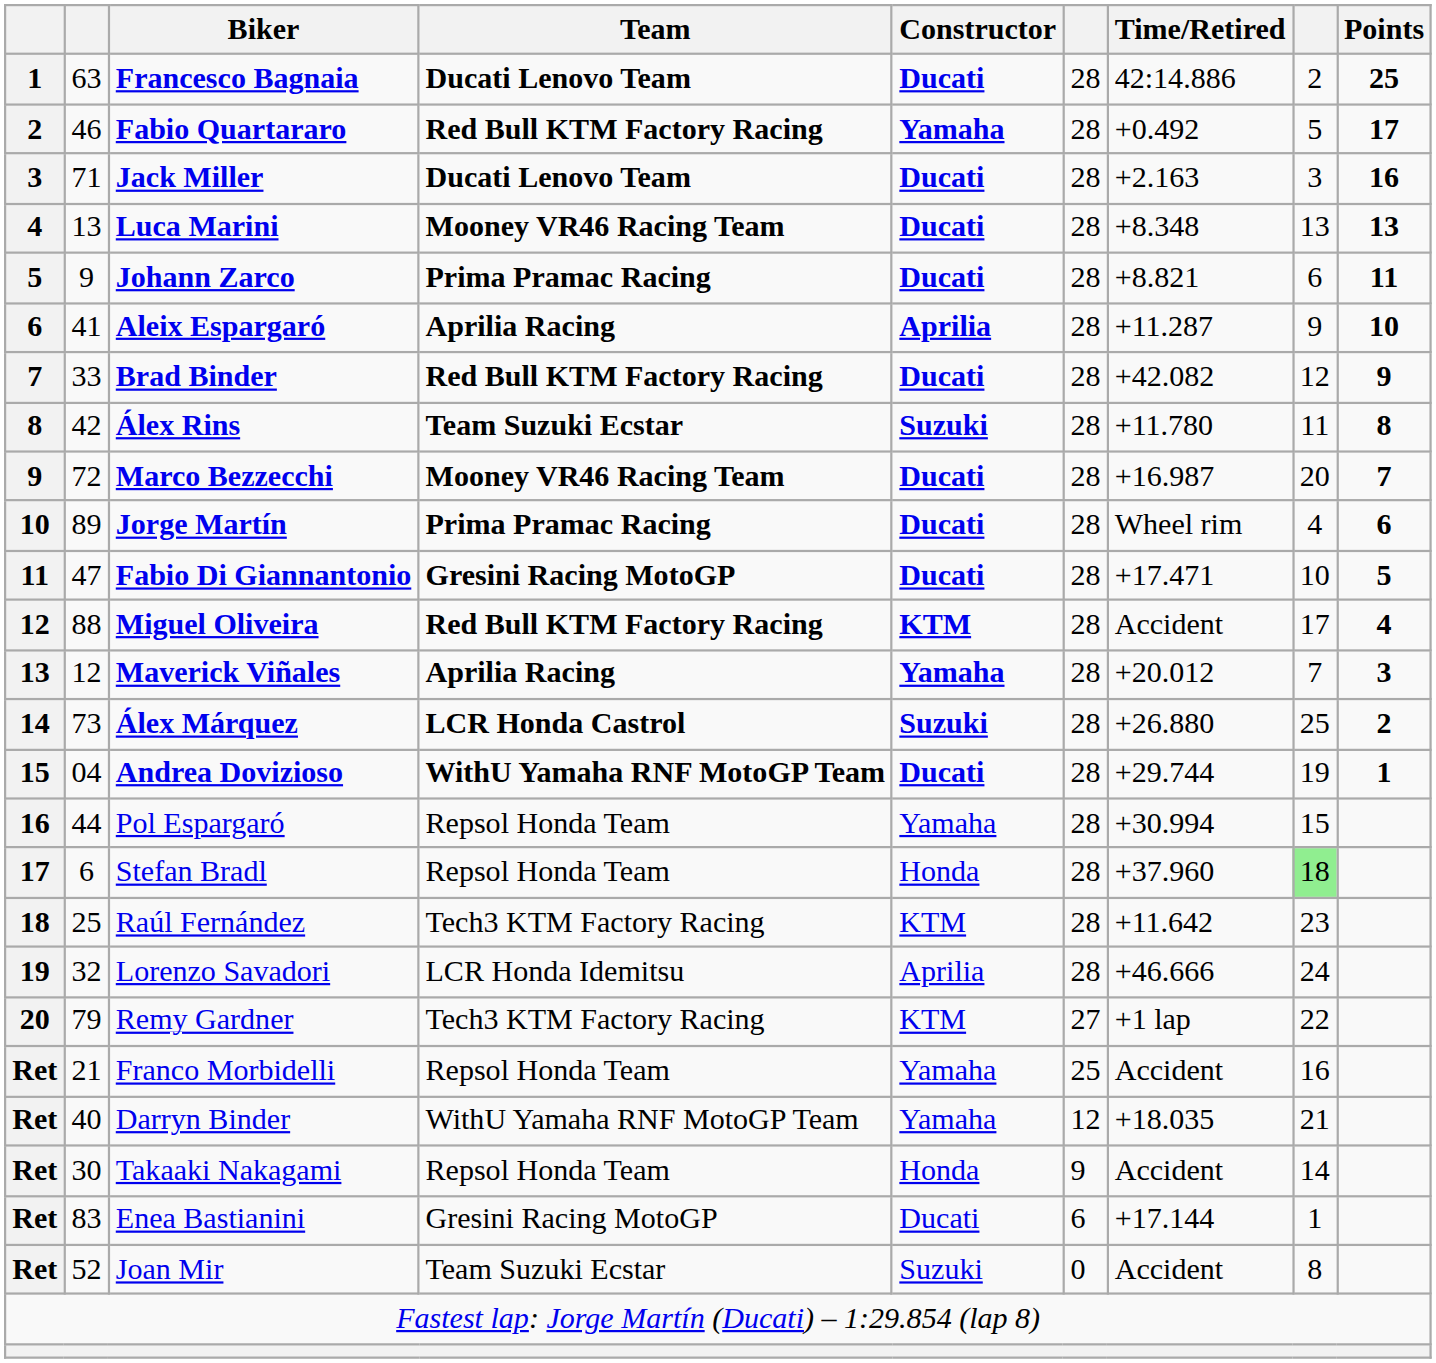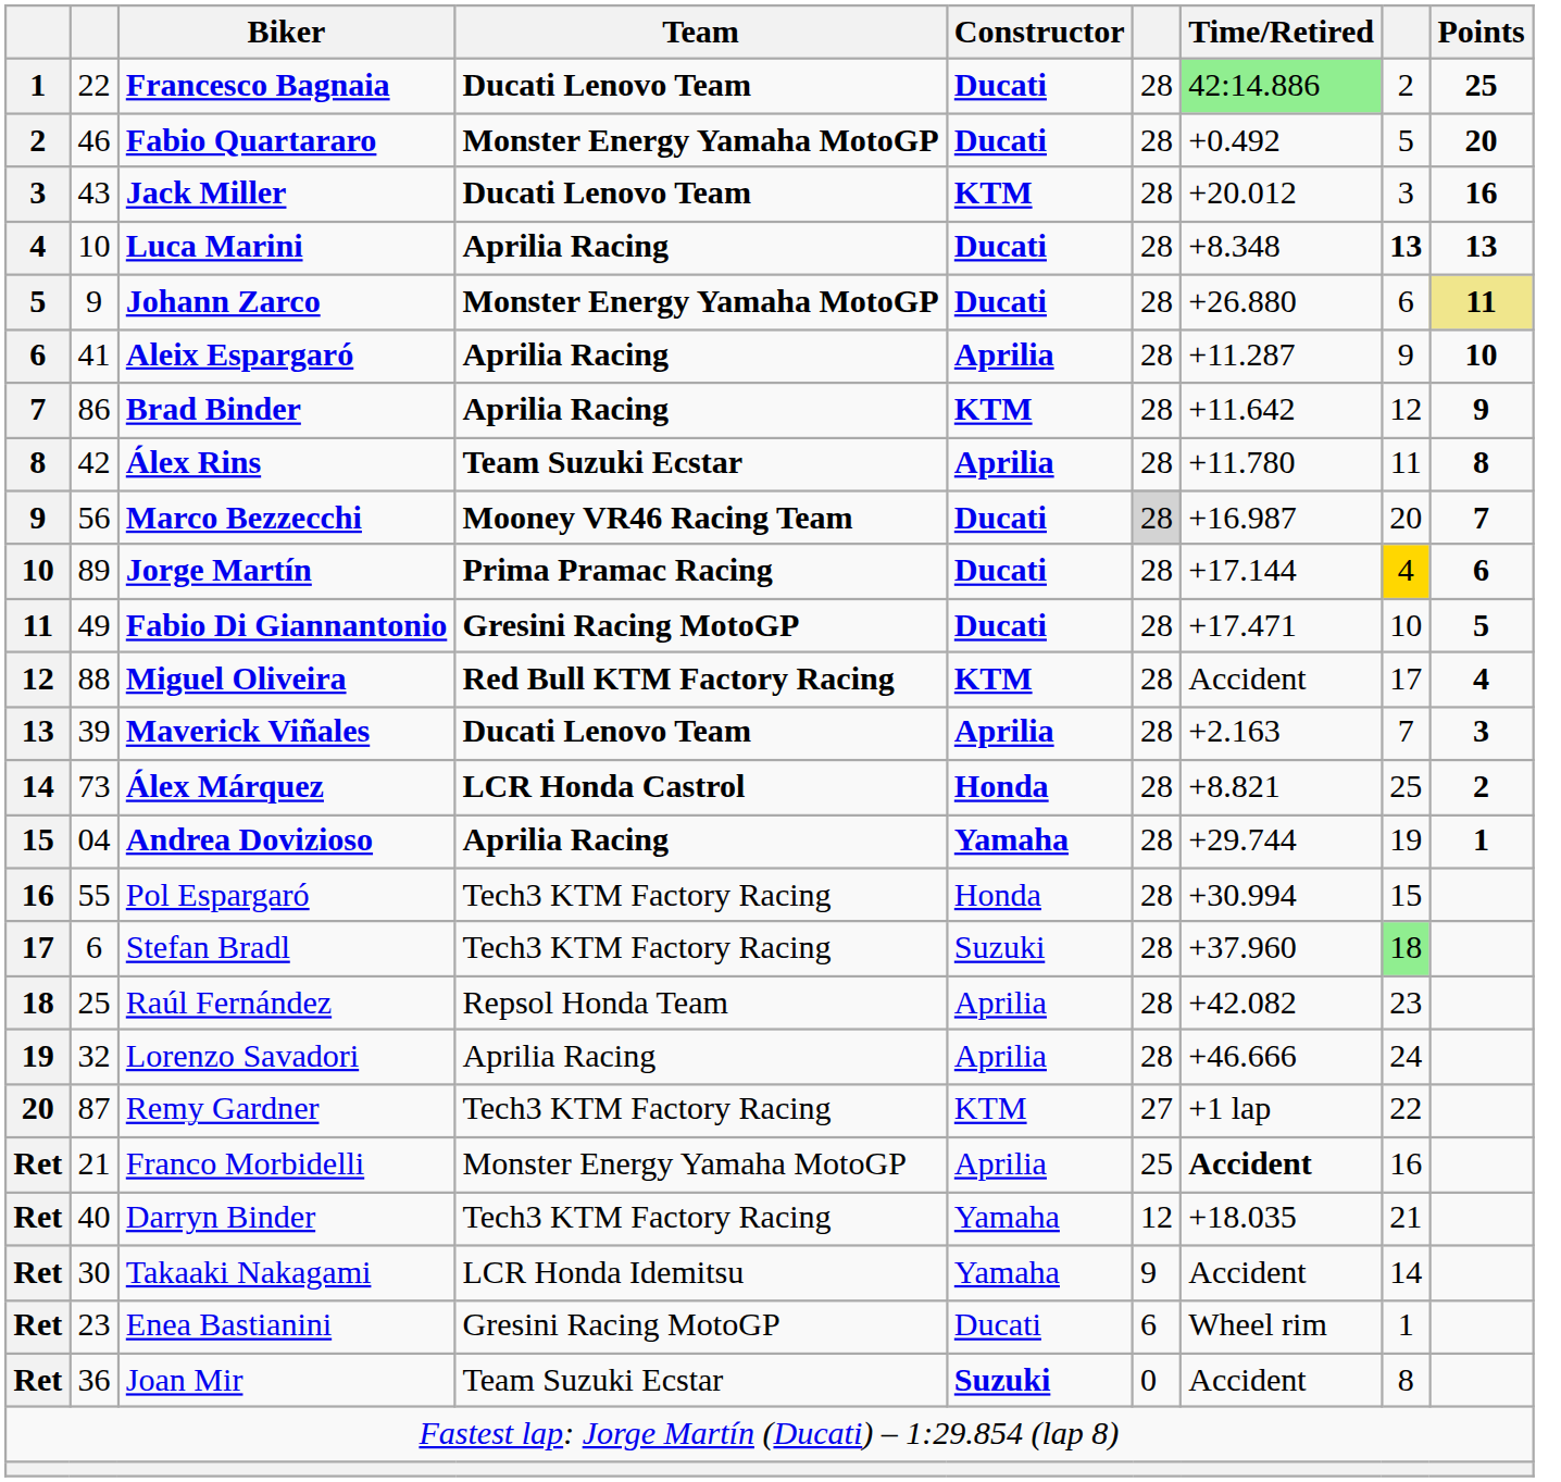 <table class="wikitable sortable" style="font-size: 85%;">
 <tr>
 <th scope="col"></th>
 <th scope="col"></th>
 <th scope="col">Biker</th>
 <th scope="col">Team</th>
 <th scope="col">Constructor</th>
 <th scope="col" class="unsortable"></th>
 <th scope="col" class="unsortable">Time/Retired</th>
 <th scope="col"></th>
 <th scope="col">Points</th>
 </tr>
 <tr>
 <th scope="row">1</th>
-<td align="center">63</td>
+<td align="center">22</td>
 <td> <strong><a href='#'>Francesco Bagnaia</a></strong></td>
 <td><strong>Ducati Lenovo Team</strong></td>
 <td><strong><a href='#'>Ducati</a></strong></td>
 <td>28</td>
-<td>42:14.886</td>
+<td style="background: lightgreen;">42:14.886</td>
 <td align="center">2</td>
 <td align="center"><strong>25</strong></td>
 </tr>
 <tr>
 <th scope="row">2</th>
 <td align="center">46</td>
 <td> <strong><a href='#'>Fabio Quartararo</a></strong></td>
-<td><strong>Red Bull KTM Factory Racing</strong></td>
-<td><strong><a href='#'>Yamaha</a></strong></td>
+<td><strong>Monster Energy Yamaha MotoGP</strong></td>
+<td><strong><a href='#'>Ducati</a></strong></td>
 <td>28</td>
 <td>+0.492</td>
 <td align="center">5</td>
-<td align="center"><strong>17</strong></td>
+<td align="center"><strong>20</strong></td>
 </tr>
 <tr>
 <th scope="row">3</th>
-<td align="center">71</td>
+<td align="center">43</td>
 <td> <strong><a href='#'>Jack Miller</a></strong></td>
 <td><strong>Ducati Lenovo Team</strong></td>
-<td><strong><a href='#'>Ducati</a></strong></td>
+<td><strong><a href='#'>KTM</a></strong></td>
 <td>28</td>
-<td>+2.163</td>
+<td>+20.012</td>
 <td align="center">3</td>
 <td align="center"><strong>16</strong></td>
 </tr>
 <tr>
 <th scope="row">4</th>
-<td align="center">13</td>
+<td align="center">10</td>
 <td> <strong><a href='#'>Luca Marini</a></strong></td>
-<td><strong>Mooney VR46 Racing Team</strong></td>
+<td><strong>Aprilia Racing</strong></td>
 <td><strong><a href='#'>Ducati</a></strong></td>
 <td>28</td>
 <td>+8.348</td>
-<td align="center">13</td>
+<td align="center"><strong>13</strong></td>
 <td align="center"><strong>13</strong></td>
 </tr>
 <tr>
 <th scope="row">5</th>
 <td align="center">9</td>
 <td> <strong><a href='#'>Johann Zarco</a></strong></td>
-<td><strong>Prima Pramac Racing</strong></td>
+<td><strong>Monster Energy Yamaha MotoGP</strong></td>
 <td><strong><a href='#'>Ducati</a></strong></td>
 <td>28</td>
-<td>+8.821</td>
+<td>+26.880</td>
 <td align="center">6</td>
-<td align="center"><strong>11</strong></td>
+<td align="center" style="background: khaki;"><strong>11</strong></td>
 </tr>
 <tr>
 <th scope="row">6</th>
 <td align="center">41</td>
 <td> <strong><a href='#'>Aleix Espargaró</a></strong></td>
 <td><strong>Aprilia Racing</strong></td>
 <td><strong><a href='#'>Aprilia</a></strong></td>
 <td>28</td>
 <td>+11.287</td>
 <td align="center">9</td>
 <td align="center"><strong>10</strong></td>
 </tr>
 <tr>
 <th scope="row">7</th>
-<td align="center">33</td>
+<td align="center">86</td>
 <td> <strong><a href='#'>Brad Binder</a></strong></td>
-<td><strong>Red Bull KTM Factory Racing</strong></td>
-<td><strong><a href='#'>Ducati</a></strong></td>
+<td><strong>Aprilia Racing</strong></td>
+<td><strong><a href='#'>KTM</a></strong></td>
 <td>28</td>
-<td>+42.082</td>
+<td>+11.642</td>
 <td align="center">12</td>
 <td align="center"><strong>9</strong></td>
 </tr>
 <tr>
 <th scope="row">8</th>
 <td align="center">42</td>
 <td> <strong><a href='#'>Álex Rins</a></strong></td>
 <td><strong>Team Suzuki Ecstar</strong></td>
-<td><strong><a href='#'>Suzuki</a></strong></td>
+<td><strong><a href='#'>Aprilia</a></strong></td>
 <td>28</td>
 <td>+11.780</td>
 <td align="center">11</td>
 <td align="center"><strong>8</strong></td>
 </tr>
 <tr>
 <th scope="row">9</th>
-<td align="center">72</td>
+<td align="center">56</td>
 <td> <strong><a href='#'>Marco Bezzecchi</a></strong></td>
 <td><strong>Mooney VR46 Racing Team</strong></td>
 <td><strong><a href='#'>Ducati</a></strong></td>
-<td>28</td>
+<td style="background: lightgrey;">28</td>
 <td>+16.987</td>
 <td align="center">20</td>
 <td align="center"><strong>7</strong></td>
 </tr>
 <tr>
 <th scope="row">10</th>
 <td align="center">89</td>
 <td> <strong><a href='#'>Jorge Martín</a></strong></td>
 <td><strong>Prima Pramac Racing</strong></td>
 <td><strong><a href='#'>Ducati</a></strong></td>
 <td>28</td>
-<td>Wheel rim</td>
-<td align="center">4</td>
+<td>+17.144</td>
+<td align="center" style="background: gold;">4</td>
 <td align="center"><strong>6</strong></td>
 </tr>
 <tr>
 <th scope="row">11</th>
-<td align="center">47</td>
+<td align="center">49</td>
 <td> <strong><a href='#'>Fabio Di Giannantonio</a></strong></td>
 <td><strong>Gresini Racing MotoGP</strong></td>
 <td><strong><a href='#'>Ducati</a></strong></td>
 <td>28</td>
 <td>+17.471</td>
 <td align="center">10</td>
 <td align="center"><strong>5</strong></td>
 </tr>
 <tr>
 <th scope="row">12</th>
 <td align="center">88</td>
 <td> <strong><a href='#'>Miguel Oliveira</a></strong></td>
 <td><strong>Red Bull KTM Factory Racing</strong></td>
 <td><strong><a href='#'>KTM</a></strong></td>
 <td>28</td>
 <td>Accident</td>
 <td align="center">17</td>
 <td align="center"><strong>4</strong></td>
 </tr>
 <tr>
 <th scope="row">13</th>
-<td align="center">12</td>
+<td align="center">39</td>
 <td> <strong><a href='#'>Maverick Viñales</a></strong></td>
-<td><strong>Aprilia Racing</strong></td>
-<td><strong><a href='#'>Yamaha</a></strong></td>
+<td><strong>Ducati Lenovo Team</strong></td>
+<td><strong><a href='#'>Aprilia</a></strong></td>
 <td>28</td>
-<td>+20.012</td>
+<td>+2.163</td>
 <td align="center">7</td>
 <td align="center"><strong>3</strong></td>
 </tr>
 <tr>
 <th scope="row">14</th>
 <td align="center">73</td>
 <td> <strong><a href='#'>Álex Márquez</a></strong></td>
 <td><strong>LCR Honda Castrol</strong></td>
-<td><strong><a href='#'>Suzuki</a></strong></td>
+<td><strong><a href='#'>Honda</a></strong></td>
 <td>28</td>
-<td>+26.880</td>
+<td>+8.821</td>
 <td align="center">25</td>
 <td align="center"><strong>2</strong></td>
 </tr>
 <tr>
 <th scope="row">15</th>
 <td align="center">04</td>
 <td> <strong><a href='#'>Andrea Dovizioso</a></strong></td>
-<td><strong>WithU Yamaha RNF MotoGP Team</strong></td>
-<td><strong><a href='#'>Ducati</a></strong></td>
+<td><strong>Aprilia Racing</strong></td>
+<td><strong><a href='#'>Yamaha</a></strong></td>
 <td>28</td>
 <td>+29.744</td>
 <td align="center">19</td>
 <td align="center"><strong>1</strong></td>
 </tr>
 <tr>
 <th scope="row">16</th>
-<td align="center">44</td>
+<td align="center">55</td>
 <td> <a href='#'>Pol Espargaró</a></td>
-<td>Repsol Honda Team</td>
-<td><a href='#'>Yamaha</a></td>
+<td>Tech3 KTM Factory Racing</td>
+<td><a href='#'>Honda</a></td>
 <td>28</td>
 <td>+30.994</td>
 <td align="center">15</td>
 <td></td>
 </tr>
 <tr>
 <th scope="row">17</th>
 <td align="center">6</td>
 <td> <a href='#'>Stefan Bradl</a></td>
-<td>Repsol Honda Team</td>
-<td><a href='#'>Honda</a></td>
+<td>Tech3 KTM Factory Racing</td>
+<td><a href='#'>Suzuki</a></td>
 <td>28</td>
 <td>+37.960</td>
 <td align="center" style="background: lightgreen;">18</td>
 <td align="center"></td>
 </tr>
 <tr>
 <th scope="row">18</th>
 <td align="center">25</td>
 <td> <a href='#'>Raúl Fernández</a></td>
-<td>Tech3 KTM Factory Racing</td>
-<td><a href='#'>KTM</a></td>
+<td>Repsol Honda Team</td>
+<td><a href='#'>Aprilia</a></td>
 <td>28</td>
-<td>+11.642</td>
+<td>+42.082</td>
 <td align="center">23</td>
 <td align="center"></td>
 </tr>
 <tr>
 <th scope="row">19</th>
 <td align="center">32</td>
 <td> <a href='#'>Lorenzo Savadori</a></td>
-<td>LCR Honda Idemitsu</td>
+<td>Aprilia Racing</td>
 <td><a href='#'>Aprilia</a></td>
 <td>28</td>
 <td>+46.666</td>
 <td align="center">24</td>
 <td></td>
 </tr>
 <tr>
 <th scope="row">20</th>
-<td align="center">79</td>
+<td align="center">87</td>
 <td> <a href='#'>Remy Gardner</a></td>
 <td>Tech3 KTM Factory Racing</td>
 <td><a href='#'>KTM</a></td>
 <td>27</td>
 <td>+1 lap</td>
 <td align="center">22</td>
 <td align="center"></td>
 </tr>
 <tr>
 <th scope="row">Ret</th>
 <td align="center">21</td>
 <td> <a href='#'>Franco Morbidelli</a></td>
-<td>Repsol Honda Team</td>
-<td><a href='#'>Yamaha</a></td>
+<td>Monster Energy Yamaha MotoGP</td>
+<td><a href='#'>Aprilia</a></td>
 <td>25</td>
-<td>Accident</td>
+<td><strong>Accident</strong></td>
 <td align="center">16</td>
 <td></td>
 </tr>
 <tr>
 <th scope="row">Ret</th>
 <td align="center">40</td>
 <td> <a href='#'>Darryn Binder</a></td>
-<td>WithU Yamaha RNF MotoGP Team</td>
+<td>Tech3 KTM Factory Racing</td>
 <td><a href='#'>Yamaha</a></td>
 <td>12</td>
 <td>+18.035</td>
 <td align="center">21</td>
 <td></td>
 </tr>
 <tr>
 <th scope="row">Ret</th>
 <td align="center">30</td>
 <td> <a href='#'>Takaaki Nakagami</a></td>
-<td>Repsol Honda Team</td>
-<td><a href='#'>Honda</a></td>
+<td>LCR Honda Idemitsu</td>
+<td><a href='#'>Yamaha</a></td>
 <td>9</td>
 <td>Accident</td>
 <td align="center">14</td>
 <td align="center"></td>
 </tr>
 <tr>
 <th scope="row">Ret</th>
-<td align="center">83</td>
+<td align="center">23</td>
 <td> <a href='#'>Enea Bastianini</a></td>
 <td>Gresini Racing MotoGP</td>
 <td><a href='#'>Ducati</a></td>
 <td>6</td>
-<td>+17.144</td>
+<td>Wheel rim</td>
 <td align="center">1</td>
 <td></td>
 </tr>
 <tr>
 <th scope="row">Ret</th>
-<td align="center">52</td>
+<td align="center">36</td>
 <td> <a href='#'>Joan Mir</a></td>
 <td>Team Suzuki Ecstar</td>
-<td><a href='#'>Suzuki</a></td>
+<td><strong><a href='#'>Suzuki</a></strong></td>
 <td>0</td>
 <td>Accident</td>
 <td align="center">8</td>
 <td></td>
 </tr>
 <tr class="sortbottom">
 <td colspan="9" style="text-align:center"><em><a href='#'>Fastest lap</a>:  <a href='#'>Jorge Martín</a> (<a href='#'>Ducati</a>) – 1:29.854 (lap 8)</em></td>
 </tr>
 <tr>
 <th colspan=9></th>
 </tr>
 </table>
